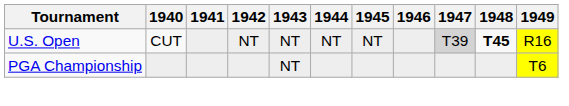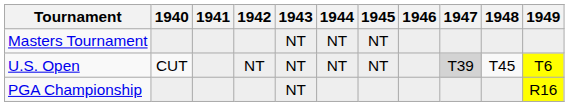 <table class="wikitable" style="font-size:95%;text-align:center;">
 <tr>
 <th>Tournament</th>
 <th>1940</th>
 <th>1941</th>
 <th>1942</th>
 <th>1943</th>
 <th>1944</th>
 <th>1945</th>
 <th>1946</th>
 <th>1947</th>
 <th>1948</th>
 <th>1949</th>
 </tr>
 <tr>
+<td align=left><a href='#'>Masters Tournament</a></td>
+<td style="background:#eeeeee;"></td>
+<td style="background:#eeeeee;"></td>
+<td style="background:#eeeeee;"></td>
+<td style="background:#eeeeee;">NT</td>
+<td style="background:#eeeeee;">NT</td>
+<td style="background:#eeeeee;">NT</td>
+<td style="background:#eeeeee;"></td>
+<td style="background:#eeeeee;"></td>
+<td style="background:#eeeeee;"></td>
+<td style="background:#eeeeee;"></td>
+</tr>
+<tr>
 <td align=left><a href='#'>U.S. Open</a></td>
 <td>CUT</td>
 <td style="background:#eeeeee;"></td>
 <td style="background:#eeeeee;">NT</td>
 <td style="background:#eeeeee;">NT</td>
 <td style="background:#eeeeee;">NT</td>
 <td style="background:#eeeeee;">NT</td>
 <td style="background:#eeeeee;"></td>
 <td style="background: lightgrey;">T39</td>
-<td><strong>T45</strong></td>
-<td style="background:yellow;">R16</td>
+<td>T45</td>
+<td style="background:yellow;">T6</td>
 </tr>
 <tr>
 <td align=left><a href='#'>PGA Championship</a></td>
 <td style="background:#eeeeee;"></td>
 <td style="background:#eeeeee;"></td>
 <td style="background:#eeeeee;"></td>
 <td style="background:#eeeeee;">NT</td>
 <td style="background:#eeeeee;"></td>
 <td style="background:#eeeeee;"></td>
 <td style="background:#eeeeee;"></td>
 <td style="background:#eeeeee;"></td>
 <td style="background:#eeeeee;"></td>
-<td style="background:yellow;">T6</td>
+<td style="background:yellow;">R16</td>
 </tr>
 </table>
